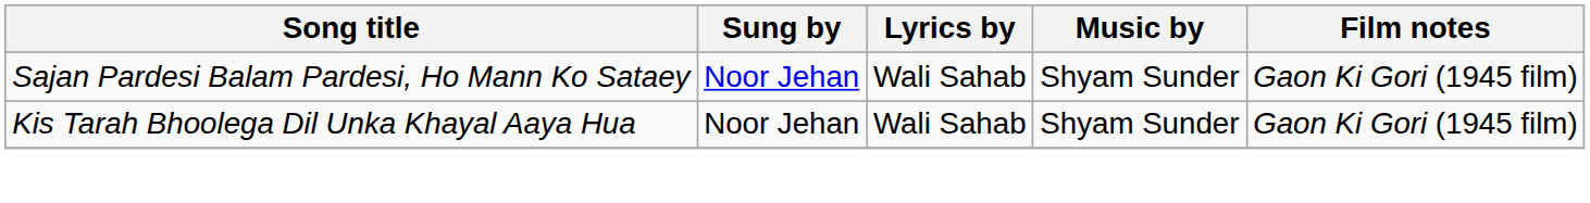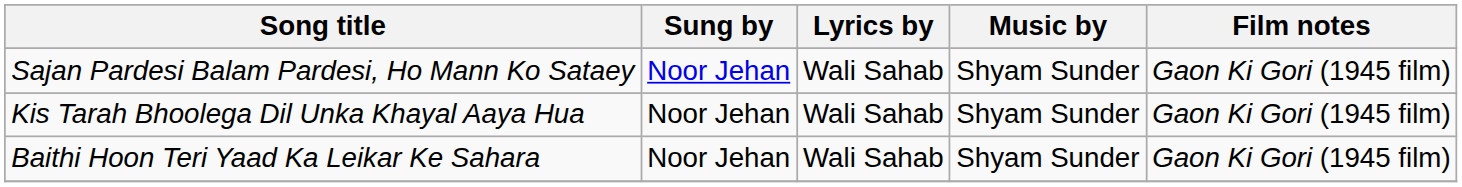 <table class = "wikitable">
 <tr>
 <th>Song title</th>
 <th>Sung by</th>
 <th>Lyrics by</th>
 <th>Music by</th>
 <th>Film notes</th>
 </tr>
 <tr>
 <td><em>Sajan Pardesi Balam Pardesi, Ho Mann Ko Sataey</em></td>
 <td><a href='#'>Noor Jehan</a></td>
 <td>Wali Sahab</td>
 <td>Shyam Sunder</td>
 <td><em>Gaon Ki Gori</em> (1945 film)</td>
 </tr>
 <tr>
 <td><em>Kis Tarah Bhoolega Dil Unka Khayal Aaya Hua</em></td>
 <td>Noor Jehan</td>
 <td>Wali Sahab</td>
 <td>Shyam Sunder</td>
 <td><em>Gaon Ki Gori</em> (1945 film)</td>
 </tr>
 <tr>
+<td><em>Baithi Hoon Teri Yaad Ka Leikar Ke Sahara</em></td>
+<td>Noor Jehan</td>
+<td>Wali Sahab</td>
+<td>Shyam Sunder</td>
+<td><em>Gaon Ki Gori</em> (1945 film)</td>
+</tr>
+<tr>
 </tr>
 </table>
